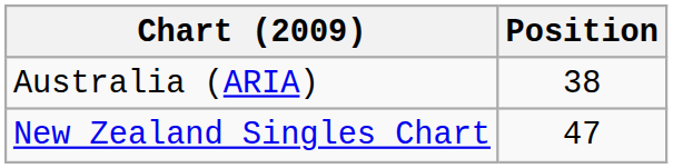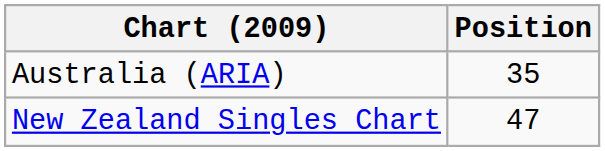 <table class="wikitable sortable">
 <tr>
 <th>Chart (2009)</th>
 <th>Position</th>
 </tr>
 <tr>
 <td>Australia (<a href='#'>ARIA</a>)</td>
-<td style="text-align:center;">38</td>
+<td style="text-align:center;">35</td>
 </tr>
 <tr>
 <td><a href='#'>New Zealand Singles Chart</a></td>
 <td style="text-align:center;">47</td>
 </tr>
 </table>
